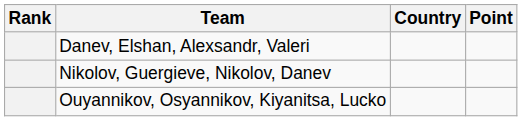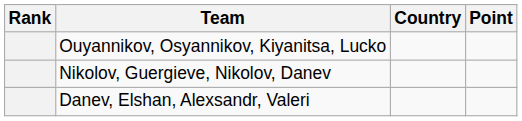 <table class="wikitable sortable">
 <tr>
 <th>Rank</th>
 <th>Team</th>
 <th>Country</th>
 <th>Point</th>
 </tr>
 <tr>
 <th></th>
-<td>Danev, Elshan, Alexsandr, Valeri</td>
+<td>Ouyannikov, Osyannikov, Kiyanitsa, Lucko</td>
 <td></td>
 <td></td>
 </tr>
 <tr>
 <th></th>
 <td>Nikolov, Guergieve, Nikolov, Danev</td>
 <td></td>
 <td></td>
 </tr>
 <tr>
 <th></th>
-<td>Ouyannikov, Osyannikov, Kiyanitsa, Lucko</td>
+<td>Danev, Elshan, Alexsandr, Valeri</td>
 <td></td>
 <td></td>
 </tr>
 </table>
